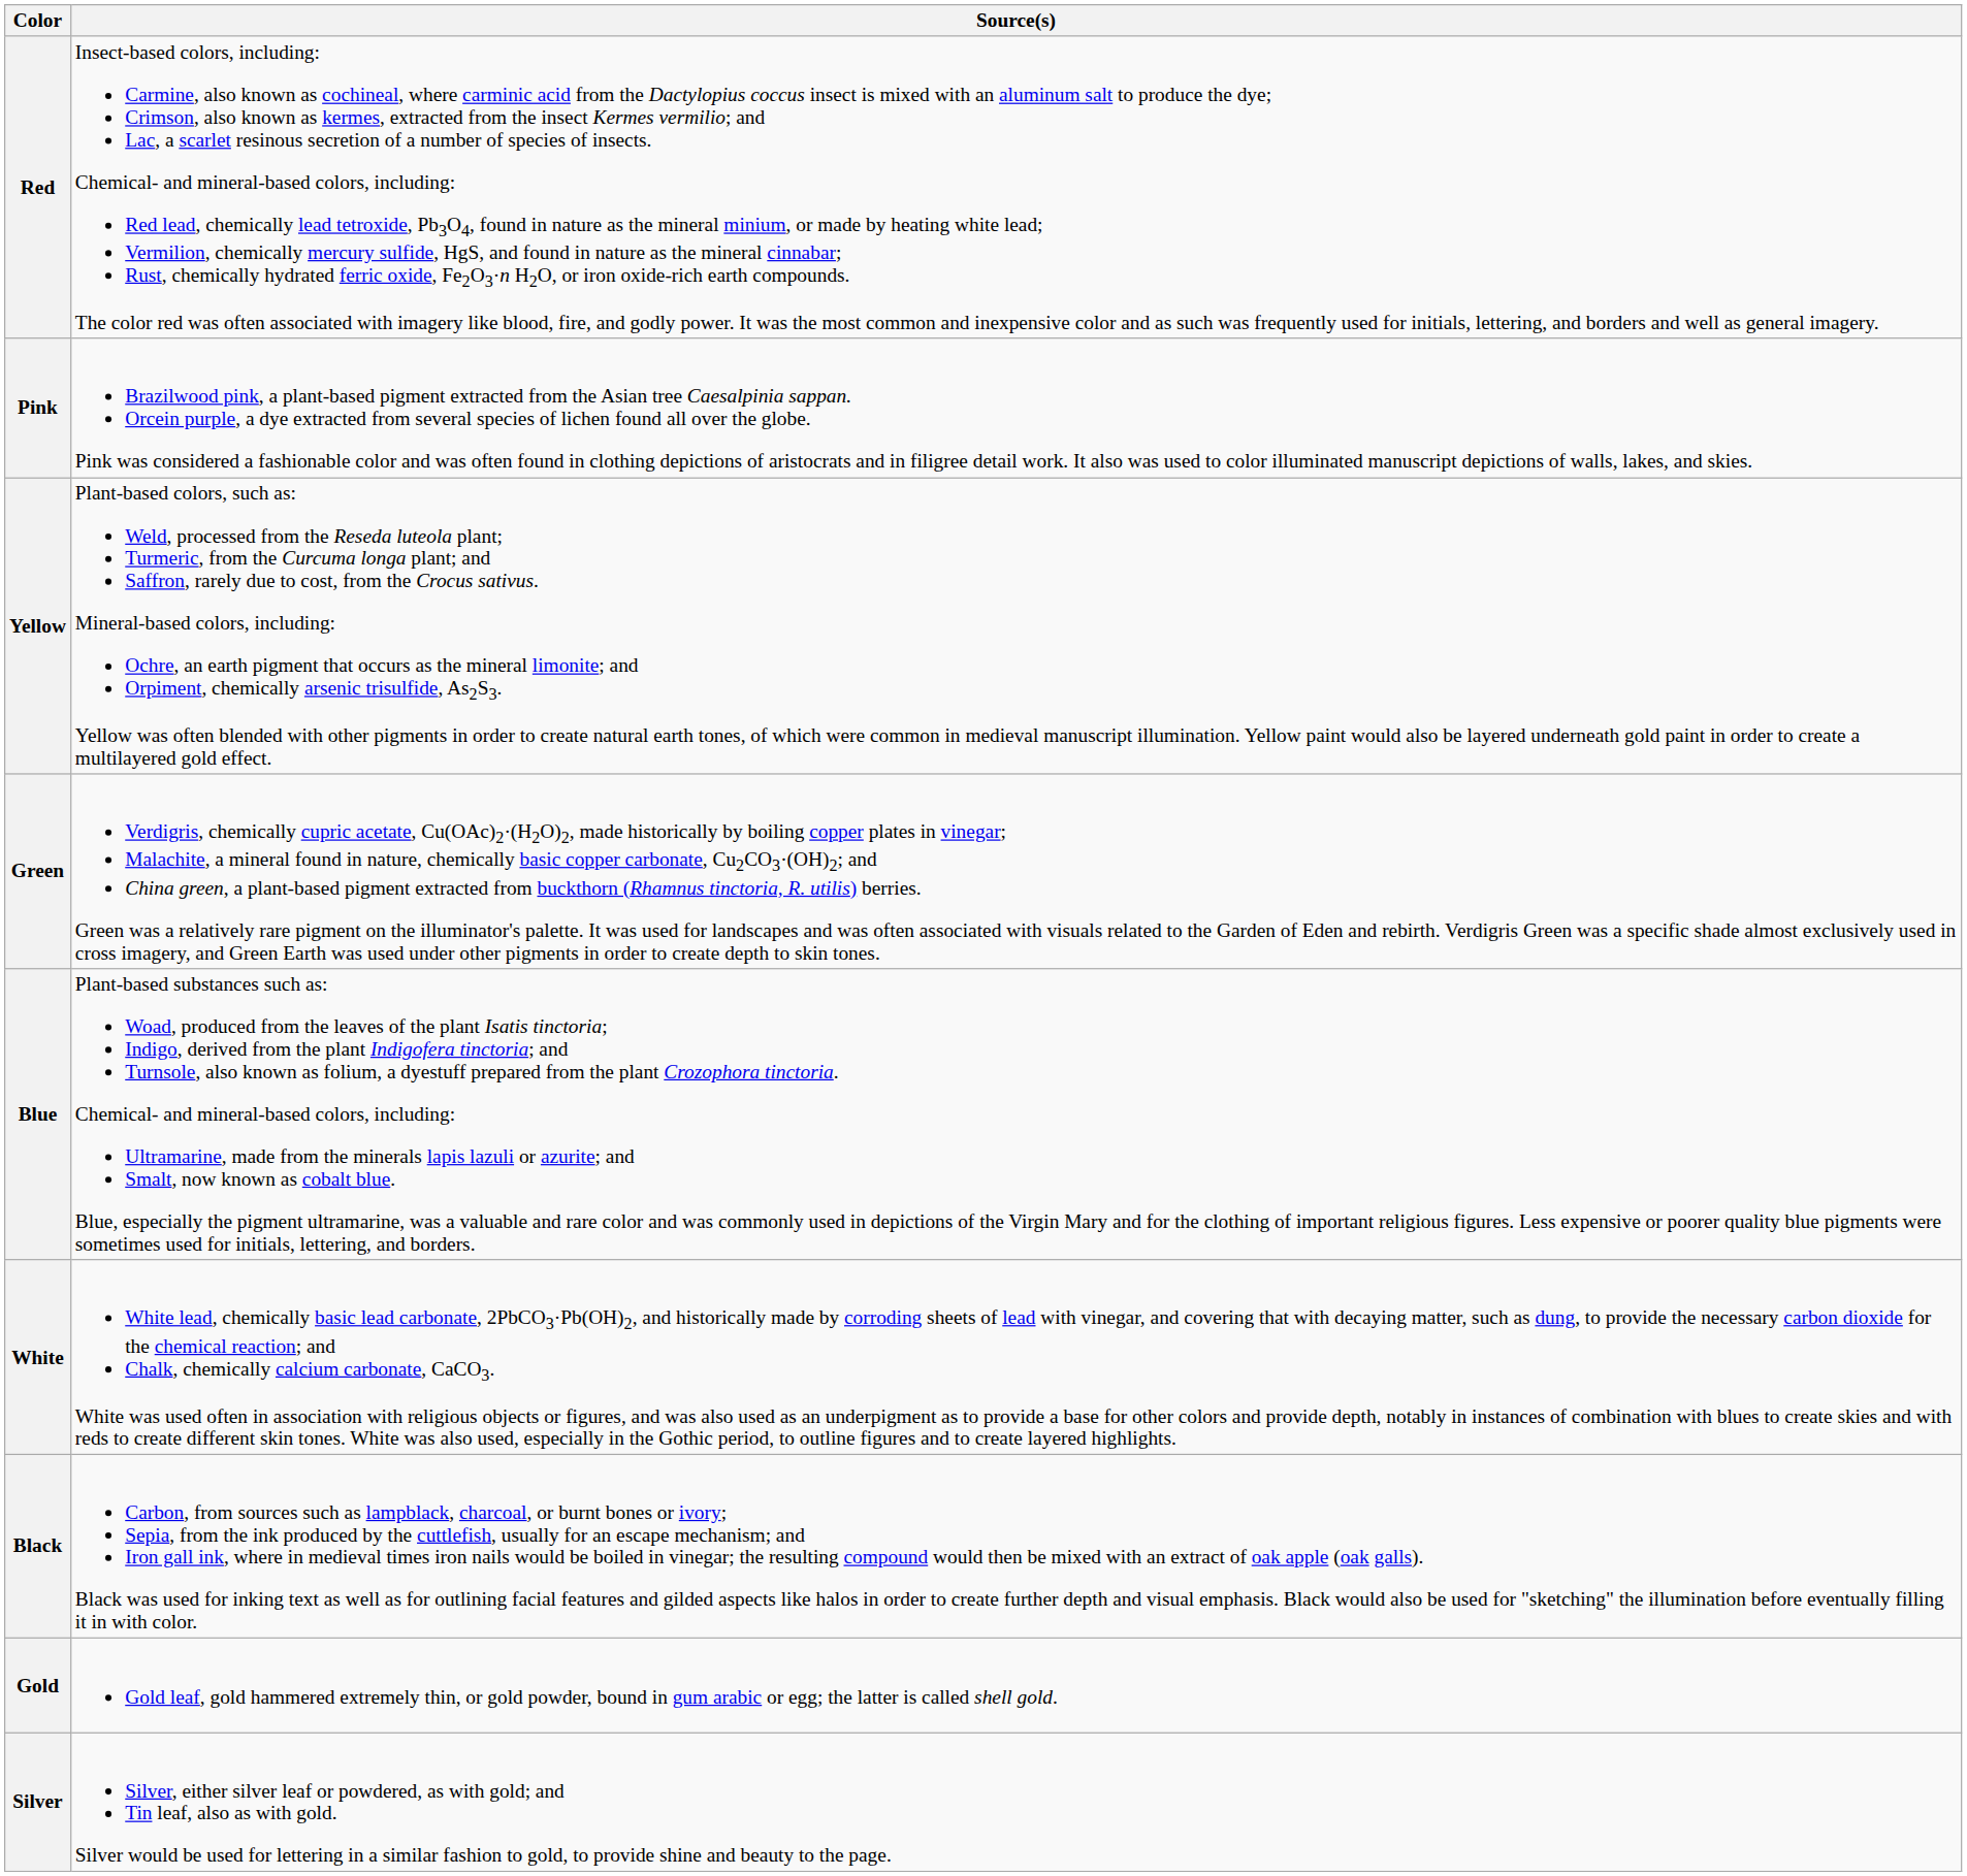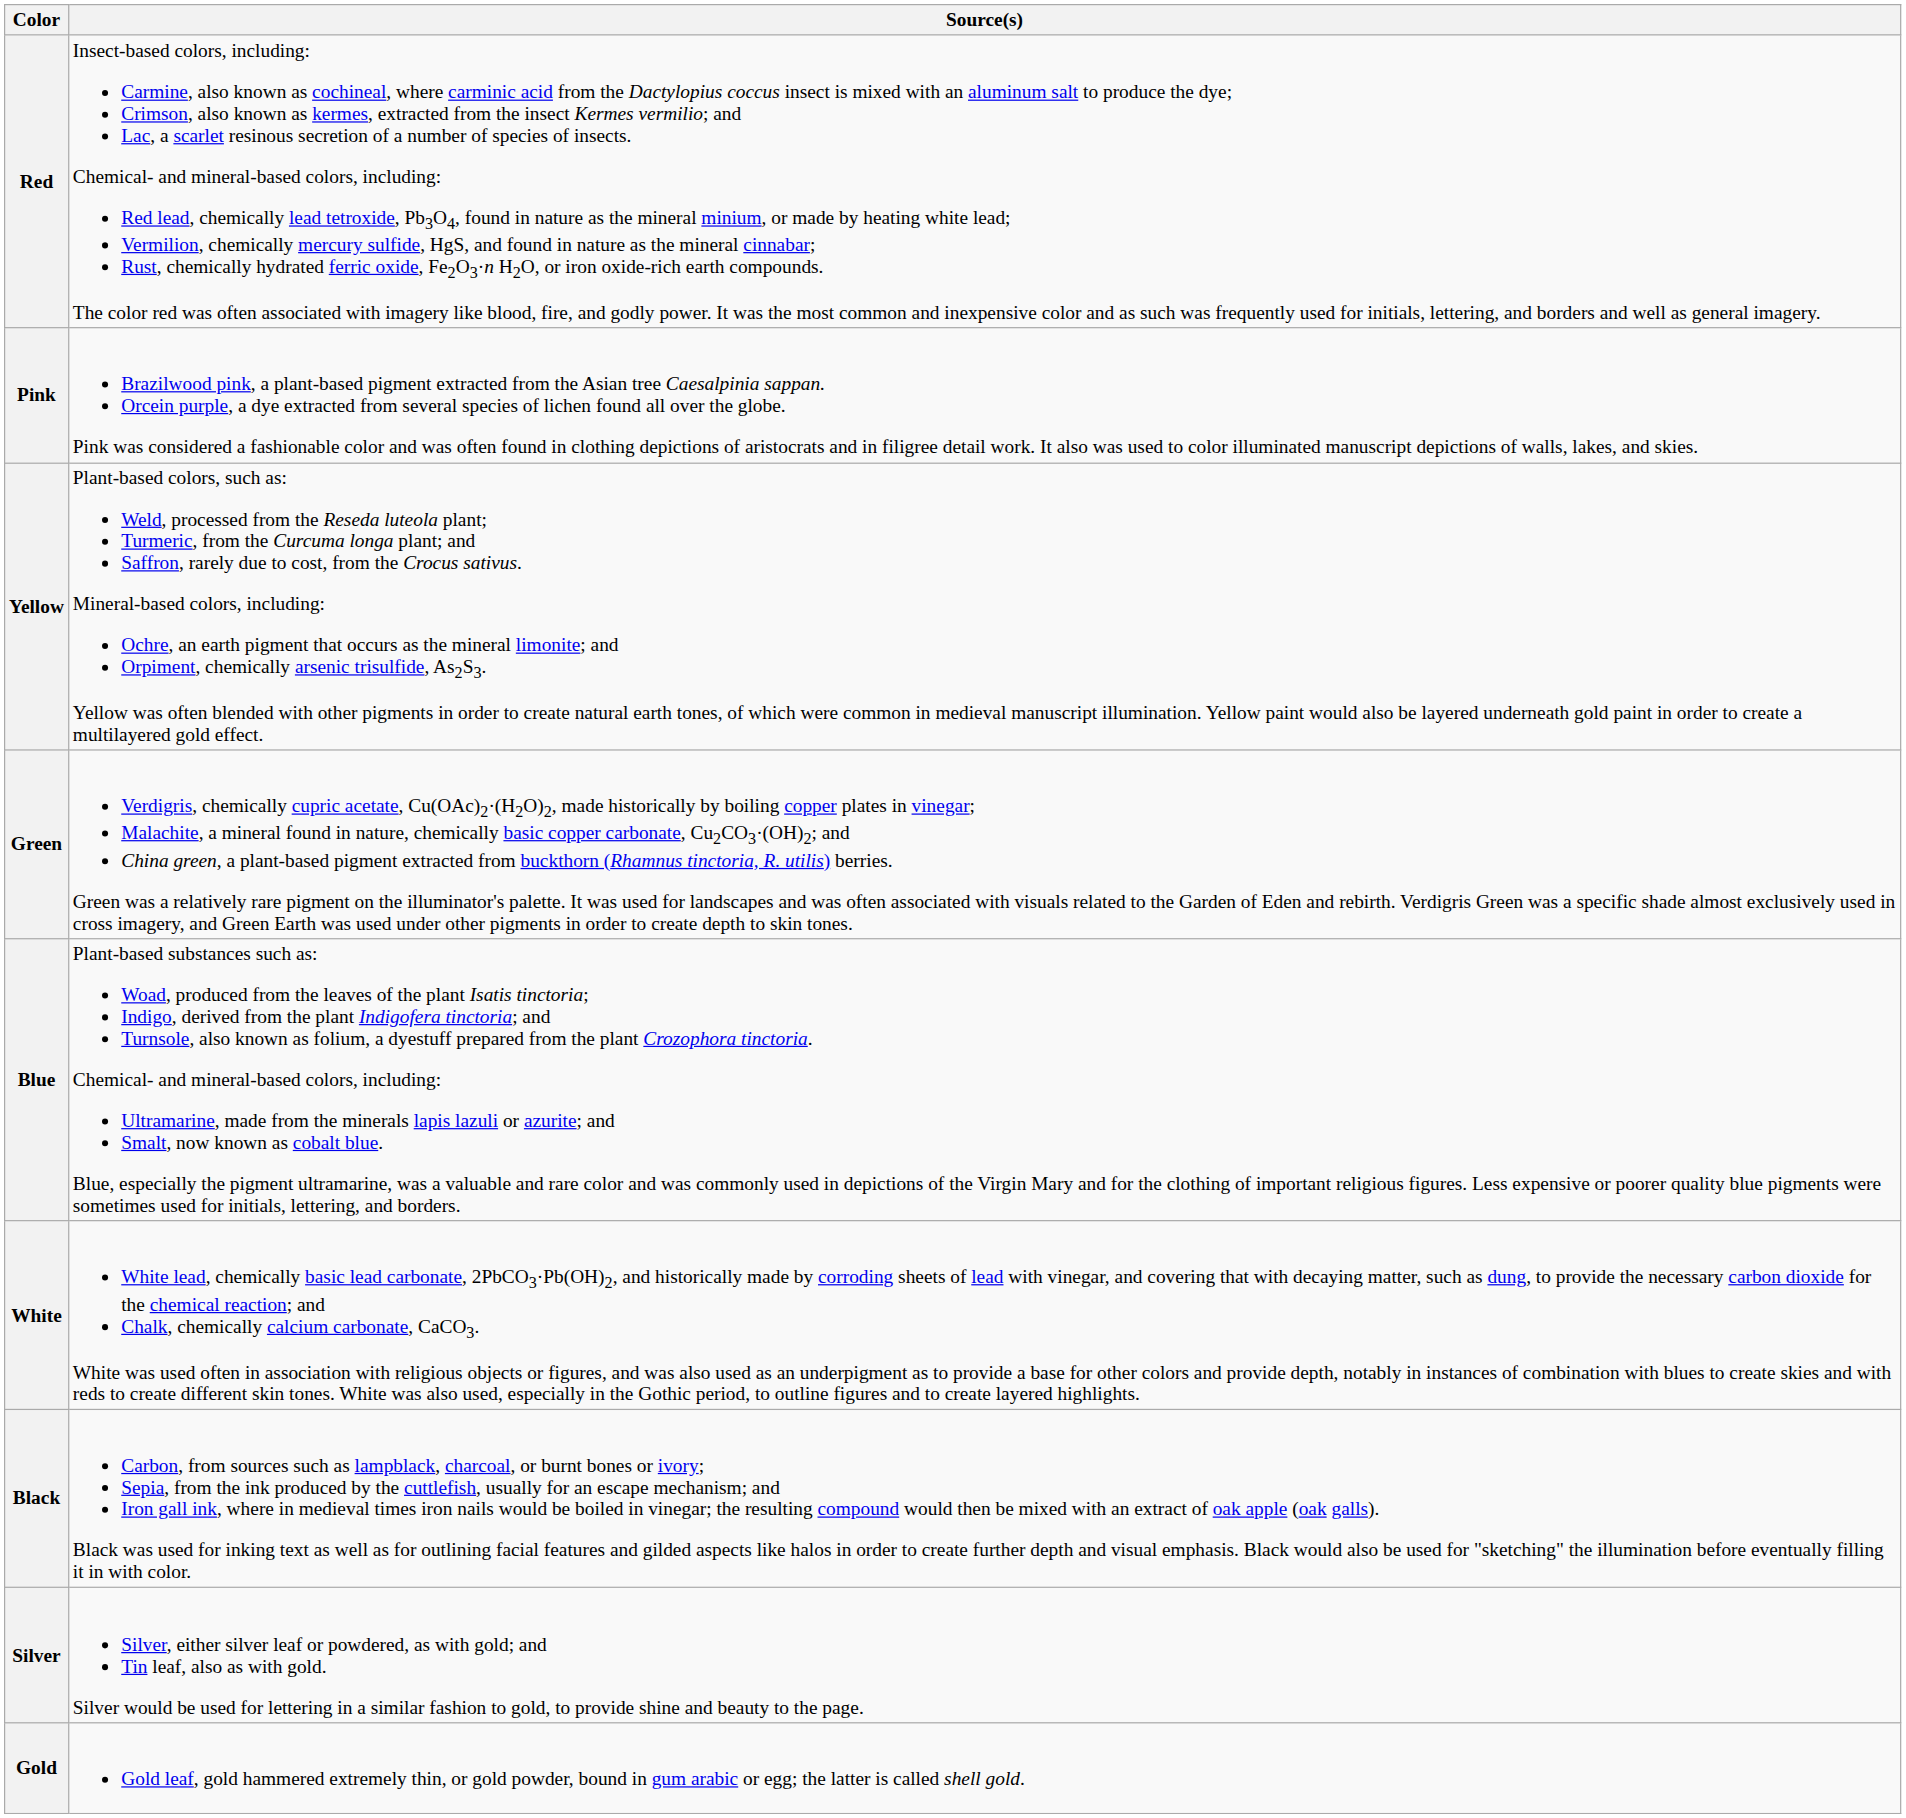 <table class="wikitable">
 <tr>
 <th>Color</th>
 <th>Source(s)</th>
 </tr>
 <tr>
 <th>Red</th>
 <td>Insect-based colors, including:<br><ul><li><a href='#'>Carmine</a>, also known as <a href='#'>cochineal</a>, where <a href='#'>carminic acid</a> from the <em>Dactylopius coccus</em> insect is mixed with an <a href='#'>aluminum salt</a> to produce the dye;</li><li><a href='#'>Crimson</a>, also known as <a href='#'>kermes</a>, extracted from the insect <em>Kermes vermilio</em>; and</li><li><a href='#'>Lac</a>, a <a href='#'>scarlet</a> resinous secretion of a number of species of insects.</li></ul>Chemical- and mineral-based colors, including:<ul><li><a href='#'>Red lead</a>, chemically <a href='#'>lead tetroxide</a>, Pb<sub>3</sub>O<sub>4</sub>, found in nature as the mineral <a href='#'>minium</a>, or made by heating white lead;</li><li><a href='#'>Vermilion</a>, chemically <a href='#'>mercury sulfide</a>, HgS, and found in nature as the mineral <a href='#'>cinnabar</a>;</li><li><a href='#'>Rust</a>, chemically hydrated <a href='#'>ferric oxide</a>, Fe<sub>2</sub>O<sub>3</sub>·<em>n</em> H<sub>2</sub>O, or iron oxide-rich earth compounds.</li></ul>The color red was often associated with imagery like blood, fire, and godly power. It was the most common and inexpensive color and as such was frequently used for initials, lettering, and borders and well as general imagery.</td>
 </tr>
 <tr>
 <th>Pink</th>
 <td><br><ul><li><a href='#'>Brazilwood pink</a>, a plant-based pigment extracted from the Asian tree <em>Caesalpinia sappan.</em></li><li><a href='#'>Orcein purple</a>, a dye extracted from several species of lichen found all over the globe.</li></ul>Pink was considered a fashionable color and was often found in clothing depictions of aristocrats and in filigree detail work. It also was used to color illuminated manuscript depictions of walls, lakes, and skies.</td>
 </tr>
 <tr>
 <th>Yellow</th>
 <td>Plant-based colors, such as:<br><ul><li><a href='#'>Weld</a>, processed from the <em>Reseda luteola</em> plant;</li><li><a href='#'>Turmeric</a>, from the <em>Curcuma longa</em> plant; and</li><li><a href='#'>Saffron</a>, rarely due to cost, from the <em>Crocus sativus</em>.</li></ul>Mineral-based colors, including:<ul><li><a href='#'>Ochre</a>, an earth pigment that occurs as the mineral <a href='#'>limonite</a>; and</li><li><a href='#'>Orpiment</a>, chemically <a href='#'>arsenic trisulfide</a>, As<sub>2</sub>S<sub>3</sub>.</li></ul>Yellow was often blended with other pigments in order to create natural earth tones, of which were common in medieval manuscript illumination. Yellow paint would also be layered underneath gold paint in order to create a multilayered gold effect.</td>
 </tr>
 <tr>
 <th>Green</th>
 <td><br><ul><li><a href='#'>Verdigris</a>, chemically <a href='#'>cupric acetate</a>, Cu(OAc)<sub>2</sub>·(H<sub>2</sub>O)<sub>2</sub>, made historically by boiling <a href='#'>copper</a> plates in <a href='#'>vinegar</a>;</li><li><a href='#'>Malachite</a>, a mineral found in nature, chemically <a href='#'>basic copper carbonate</a>, Cu<sub>2</sub>CO<sub>3</sub>·(OH)<sub>2</sub>; and</li><li><em>China green</em>, a plant-based pigment extracted from <a href='#'>buckthorn (<em>Rhamnus tinctoria, R. utilis</em>)</a> berries.</li></ul>Green was a relatively rare pigment on the illuminator's palette. It was used for landscapes and was often associated with visuals related to the Garden of Eden and rebirth. Verdigris Green was a specific shade almost exclusively used in cross imagery, and Green Earth was used under other pigments in order to create depth to skin tones.</td>
 </tr>
 <tr>
 <th>Blue</th>
 <td>Plant-based substances such as:<br><ul><li><a href='#'>Woad</a>, produced from the leaves of the plant <em>Isatis tinctoria</em>;</li><li><a href='#'>Indigo</a>, derived from the plant <em><a href='#'>Indigofera tinctoria</a></em>; and</li><li><a href='#'>Turnsole</a>, also known as folium, a dyestuff prepared from the plant <em><a href='#'>Crozophora tinctoria</a></em>.</li></ul>Chemical- and mineral-based colors, including:<ul><li><a href='#'>Ultramarine</a>, made from the minerals <a href='#'>lapis lazuli</a> or <a href='#'>azurite</a>; and</li><li><a href='#'>Smalt</a>, now known as <a href='#'>cobalt blue</a>.</li></ul>Blue, especially the pigment ultramarine, was a valuable and rare color and was commonly used in depictions of the Virgin Mary and for the clothing of important religious figures. Less expensive or poorer quality blue pigments were sometimes used for initials, lettering, and borders.</td>
 </tr>
 <tr>
 <th>White</th>
 <td><br><ul><li><a href='#'>White lead</a>, chemically <a href='#'>basic lead carbonate</a>, 2PbCO<sub>3</sub>·Pb(OH)<sub>2</sub>, and historically made by <a href='#'>corroding</a> sheets of <a href='#'>lead</a> with vinegar, and covering that with decaying matter, such as <a href='#'>dung</a>, to provide the necessary <a href='#'>carbon dioxide</a> for the <a href='#'>chemical reaction</a>; and</li><li><a href='#'>Chalk</a>, chemically <a href='#'>calcium carbonate</a>, CaCO<sub>3</sub>.</li></ul>White was used often in association with religious objects or figures, and was also used as an underpigment as to provide a base for other colors and provide depth, notably in instances of combination with blues to create skies and with reds to create different skin tones. White was also used, especially in the Gothic period, to outline figures and to create layered highlights.</td>
 </tr>
 <tr>
 <th>Black</th>
 <td><br><ul><li><a href='#'>Carbon</a>, from sources such as <a href='#'>lampblack</a>, <a href='#'>charcoal</a>, or burnt bones or <a href='#'>ivory</a>;</li><li><a href='#'>Sepia</a>, from the ink produced by the <a href='#'>cuttlefish</a>, usually for an escape mechanism; and</li><li><a href='#'>Iron gall ink</a>, where in medieval times iron nails would be boiled in vinegar; the resulting <a href='#'>compound</a> would then be mixed with an extract of <a href='#'>oak apple</a> (<a href='#'>oak</a> <a href='#'>galls</a>).</li></ul>Black was used for inking text as well as for outlining facial features and gilded aspects like halos in order to create further depth and visual emphasis. Black would also be used for "sketching" the illumination before eventually filling it in with color.</td>
 </tr>
 <tr>
+<th>Silver</th>
+<td><br><ul><li><a href='#'>Silver</a>, either silver leaf or powdered, as with gold; and</li><li><a href='#'>Tin</a> leaf, also as with gold.</li></ul>Silver would be used for lettering in a similar fashion to gold, to provide shine and beauty to the page.</td>
+</tr>
+<tr>
 <th>Gold</th>
 <td><br><ul><li><a href='#'>Gold leaf</a>, gold hammered extremely thin, or gold powder, bound in <a href='#'>gum arabic</a> or egg; the latter is called <em>shell gold</em>.</li></ul></td>
 </tr>
-<tr>
-<th>Silver</th>
-<td><br><ul><li><a href='#'>Silver</a>, either silver leaf or powdered, as with gold; and</li><li><a href='#'>Tin</a> leaf, also as with gold.</li></ul>Silver would be used for lettering in a similar fashion to gold, to provide shine and beauty to the page.</td>
-</tr>
 </table>
